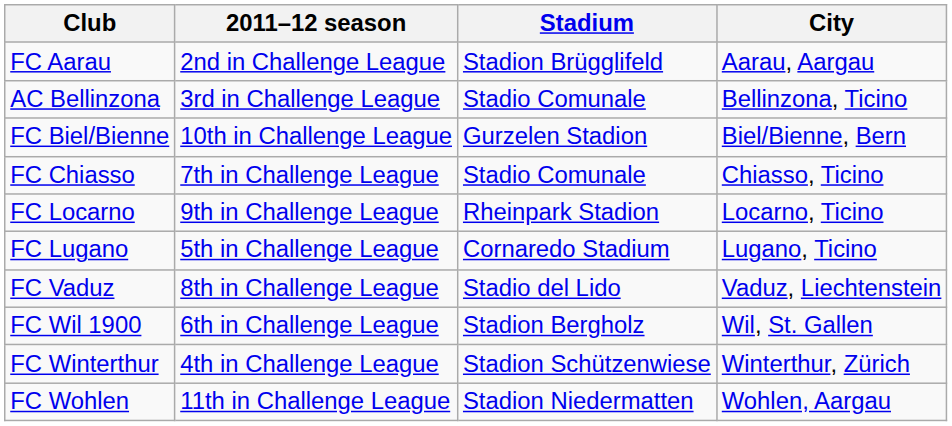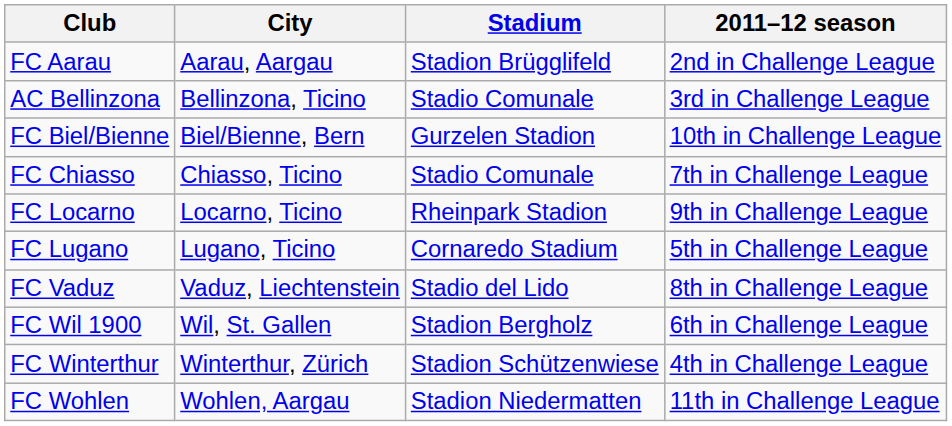 <table class="wikitable">
 <tr>
 <th>Club</th>
+<th>City</th>
+<th><a href='#'>Stadium</a></th>
 <th>2011–12 season</th>
-<th><a href='#'>Stadium</a></th>
-<th>City</th>
 </tr>
 <tr>
 <td><a href='#'>FC Aarau</a></td>
+<td><a href='#'>Aarau</a>, <a href='#'>Aargau</a></td>
+<td><a href='#'>Stadion Brügglifeld</a></td>
 <td><a href='#'>2nd in Challenge League</a></td>
-<td><a href='#'>Stadion Brügglifeld</a></td>
-<td><a href='#'>Aarau</a>, <a href='#'>Aargau</a></td>
 </tr>
 <tr>
 <td><a href='#'>AC Bellinzona</a></td>
+<td><a href='#'>Bellinzona</a>, <a href='#'>Ticino</a></td>
+<td><a href='#'>Stadio Comunale</a></td>
 <td><a href='#'>3rd in Challenge League</a></td>
-<td><a href='#'>Stadio Comunale</a></td>
-<td><a href='#'>Bellinzona</a>, <a href='#'>Ticino</a></td>
 </tr>
 <tr>
 <td><a href='#'>FC Biel/Bienne</a></td>
+<td><a href='#'>Biel/Bienne</a>, <a href='#'>Bern</a></td>
+<td><a href='#'>Gurzelen Stadion</a></td>
 <td><a href='#'>10th in Challenge League</a></td>
-<td><a href='#'>Gurzelen Stadion</a></td>
-<td><a href='#'>Biel/Bienne</a>, <a href='#'>Bern</a></td>
 </tr>
 <tr>
 <td><a href='#'>FC Chiasso</a></td>
+<td><a href='#'>Chiasso</a>, <a href='#'>Ticino</a></td>
+<td><a href='#'>Stadio Comunale</a></td>
 <td><a href='#'>7th in Challenge League</a></td>
-<td><a href='#'>Stadio Comunale</a></td>
-<td><a href='#'>Chiasso</a>, <a href='#'>Ticino</a></td>
 </tr>
 <tr>
 <td><a href='#'>FC Locarno</a></td>
+<td><a href='#'>Locarno</a>, <a href='#'>Ticino</a></td>
+<td><a href='#'>Rheinpark Stadion</a></td>
 <td><a href='#'>9th in Challenge League</a></td>
-<td><a href='#'>Rheinpark Stadion</a></td>
-<td><a href='#'>Locarno</a>, <a href='#'>Ticino</a></td>
 </tr>
 <tr>
 <td><a href='#'>FC Lugano</a></td>
+<td><a href='#'>Lugano</a>, <a href='#'>Ticino</a></td>
+<td><a href='#'>Cornaredo Stadium</a></td>
 <td><a href='#'>5th in Challenge League</a></td>
-<td><a href='#'>Cornaredo Stadium</a></td>
-<td><a href='#'>Lugano</a>, <a href='#'>Ticino</a></td>
 </tr>
 <tr>
 <td><a href='#'>FC Vaduz</a></td>
+<td><a href='#'>Vaduz</a>, <a href='#'>Liechtenstein</a></td>
+<td><a href='#'>Stadio del Lido</a></td>
 <td><a href='#'>8th in Challenge League</a></td>
-<td><a href='#'>Stadio del Lido</a></td>
-<td><a href='#'>Vaduz</a>, <a href='#'>Liechtenstein</a></td>
 </tr>
 <tr>
 <td><a href='#'>FC Wil 1900</a></td>
+<td><a href='#'>Wil</a>, <a href='#'>St. Gallen</a></td>
+<td><a href='#'>Stadion Bergholz</a></td>
 <td><a href='#'>6th in Challenge League</a></td>
-<td><a href='#'>Stadion Bergholz</a></td>
-<td><a href='#'>Wil</a>, <a href='#'>St. Gallen</a></td>
 </tr>
 <tr>
 <td><a href='#'>FC Winterthur</a></td>
+<td><a href='#'>Winterthur</a>, <a href='#'>Zürich</a></td>
+<td><a href='#'>Stadion Schützenwiese</a></td>
 <td><a href='#'>4th in Challenge League</a></td>
-<td><a href='#'>Stadion Schützenwiese</a></td>
-<td><a href='#'>Winterthur</a>, <a href='#'>Zürich</a></td>
 </tr>
 <tr>
 <td><a href='#'>FC Wohlen</a></td>
+<td><a href='#'>Wohlen, Aargau</a></td>
+<td><a href='#'>Stadion Niedermatten</a></td>
 <td><a href='#'>11th in Challenge League</a></td>
-<td><a href='#'>Stadion Niedermatten</a></td>
-<td><a href='#'>Wohlen, Aargau</a></td>
 </tr>
 </table>
